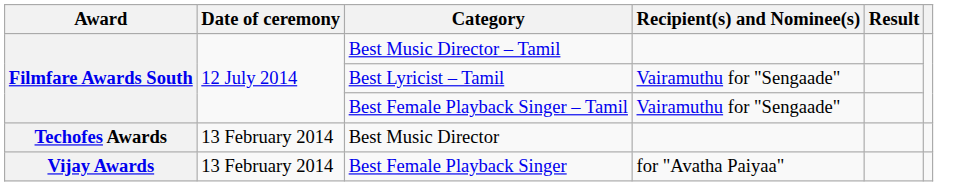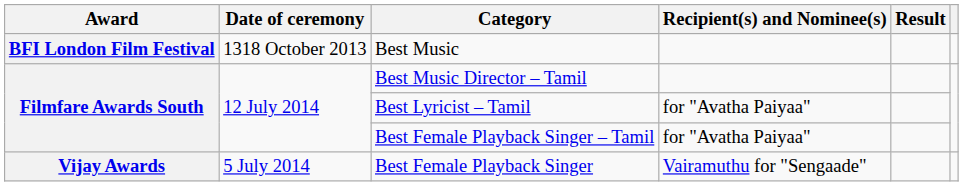 <table class="wikitable plainrowheaders sortable">
 <tr>
 <th scope="col">Award</th>
 <th scope="col">Date of ceremony</th>
 <th scope="col">Category</th>
 <th scope="col">Recipient(s) and Nominee(s)</th>
 <th scope="col">Result</th>
 <th scope="col" class="unsortable"></th>
+</tr>
+<tr>
+<th scope="row"><a href='#'>BFI London Film Festival</a></th>
+<td>1318 October 2013</td>
+<td>Best Music</td>
+<td></td>
+<td></td>
+<td style="text-align:center;"><br></td>
 </tr>
 <tr>
 <th scope="row" rowspan="3"><a href='#'>Filmfare Awards South</a></th>
 <td rowspan="3"><a href='#'>12 July 2014</a></td>
 <td><a href='#'>Best Music Director – Tamil</a></td>
 <td></td>
 <td></td>
 <td style="text-align:center;"rowspan="3"><br></td>
 </tr>
 <tr>
 <td><a href='#'>Best Lyricist – Tamil</a></td>
-<td><a href='#'>Vairamuthu</a> for "Sengaade"</td>
+<td> for "Avatha Paiyaa"</td>
 <td></td>
 </tr>
 <tr>
 <td><a href='#'>Best Female Playback Singer – Tamil</a></td>
-<td><a href='#'>Vairamuthu</a> for "Sengaade"</td>
+<td> for "Avatha Paiyaa"</td>
 <td></td>
 </tr>
 <tr>
-<th scope="row"><a href='#'>Techofes</a> Awards</th>
-<td>13 February 2014</td>
-<td>Best Music Director</td>
-<td></td>
-<td></td>
-<td style="text-align:center;"></td>
-</tr>
-<tr>
 <th scope="row"><a href='#'>Vijay Awards</a></th>
-<td>13 February 2014</td>
+<td><a href='#'>5 July 2014</a></td>
 <td><a href='#'>Best Female Playback Singer</a></td>
-<td> for "Avatha Paiyaa"</td>
+<td><a href='#'>Vairamuthu</a> for "Sengaade"</td>
 <td></td>
 <td style="text-align:center;"><br></td>
 </tr>
 </table>
